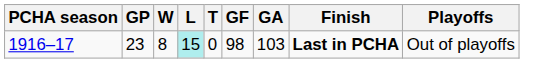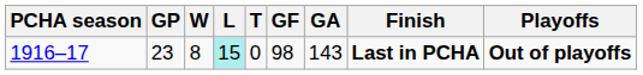 <table class="wikitable">
 <tr>
 <th>PCHA season</th>
 <th>GP</th>
 <th>W</th>
 <th>L</th>
 <th>T</th>
 <th>GF</th>
 <th>GA</th>
 <th>Finish</th>
 <th>Playoffs</th>
 </tr>
 <tr>
 <td><a href='#'>1916–17</a></td>
 <td>23</td>
 <td>8</td>
 <td style="background: paleturquoise;">15</td>
 <td>0</td>
 <td>98</td>
-<td>103</td>
+<td>143</td>
 <td><strong>Last in PCHA</strong></td>
-<td>Out of playoffs</td>
+<td><strong>Out of playoffs</strong></td>
 </tr>
 </table>
